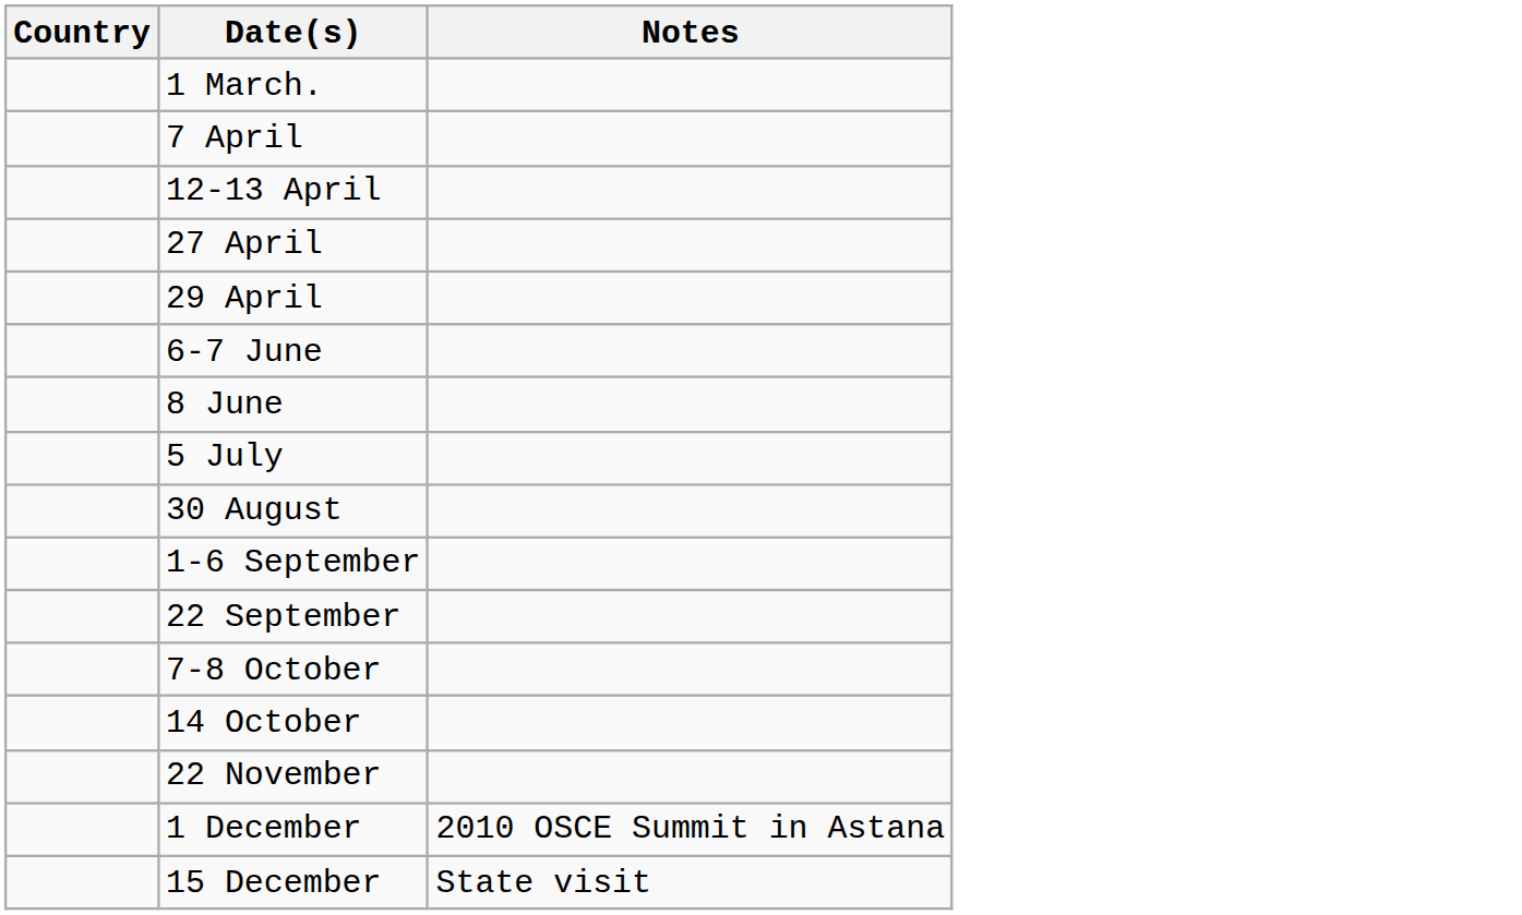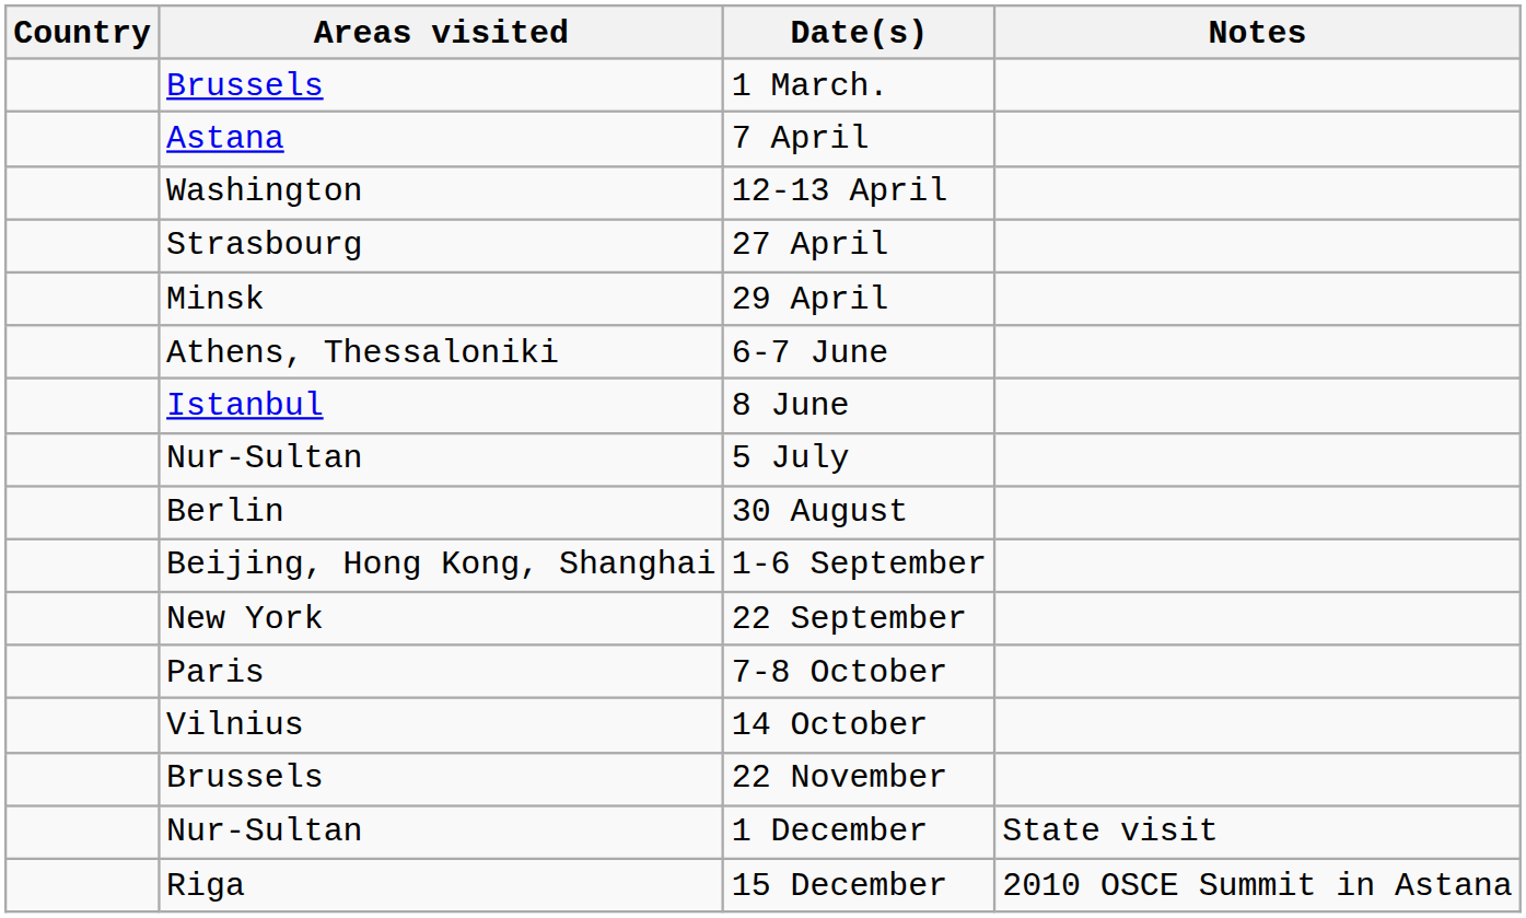 <table class="wikitable">
 <tr>
 <th>Country</th>
+<th>Areas visited</th>
 <th>Date(s)</th>
 <th>Notes</th>
 </tr>
 <tr>
 <td></td>
+<td><a href='#'>Brussels</a></td>
 <td>1 March.</td>
 <td></td>
 </tr>
 <tr>
 <td></td>
+<td><a href='#'>Astana</a></td>
 <td>7 April</td>
 <td></td>
 </tr>
 <tr>
 <td></td>
+<td>Washington</td>
 <td>12-13 April</td>
 <td></td>
 </tr>
 <tr>
 <td></td>
+<td>Strasbourg</td>
 <td>27 April</td>
 <td></td>
 </tr>
 <tr>
 <td></td>
+<td>Minsk</td>
 <td>29 April</td>
 <td></td>
 </tr>
 <tr>
 <td></td>
+<td>Athens, Thessaloniki</td>
 <td>6-7 June</td>
 <td></td>
 </tr>
 <tr>
 <td></td>
+<td><a href='#'>Istanbul</a></td>
 <td>8 June</td>
 <td></td>
 </tr>
 <tr>
 <td></td>
+<td>Nur-Sultan</td>
 <td>5 July</td>
 <td></td>
 </tr>
 <tr>
 <td></td>
+<td>Berlin</td>
 <td>30 August</td>
 <td></td>
 </tr>
 <tr>
 <td></td>
+<td>Beijing, Hong Kong, Shanghai</td>
 <td>1-6 September</td>
 <td></td>
 </tr>
 <tr>
 <td></td>
+<td>New York</td>
 <td>22 September</td>
 <td></td>
 </tr>
 <tr>
 <td></td>
+<td>Paris</td>
 <td>7-8 October</td>
 <td></td>
 </tr>
 <tr>
 <td></td>
+<td>Vilnius</td>
 <td>14 October</td>
 <td></td>
 </tr>
 <tr>
 <td></td>
+<td>Brussels</td>
 <td>22 November</td>
 <td></td>
 </tr>
 <tr>
 <td></td>
+<td>Nur-Sultan</td>
 <td>1 December</td>
-<td>2010 OSCE Summit in Astana</td>
+<td>State visit</td>
 </tr>
 <tr>
 <td></td>
+<td>Riga</td>
 <td>15 December</td>
-<td>State visit</td>
+<td>2010 OSCE Summit in Astana</td>
 </tr>
 </table>
